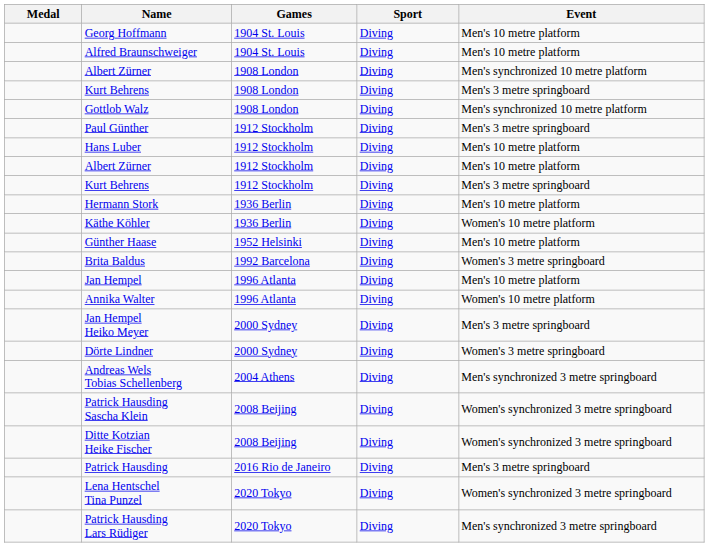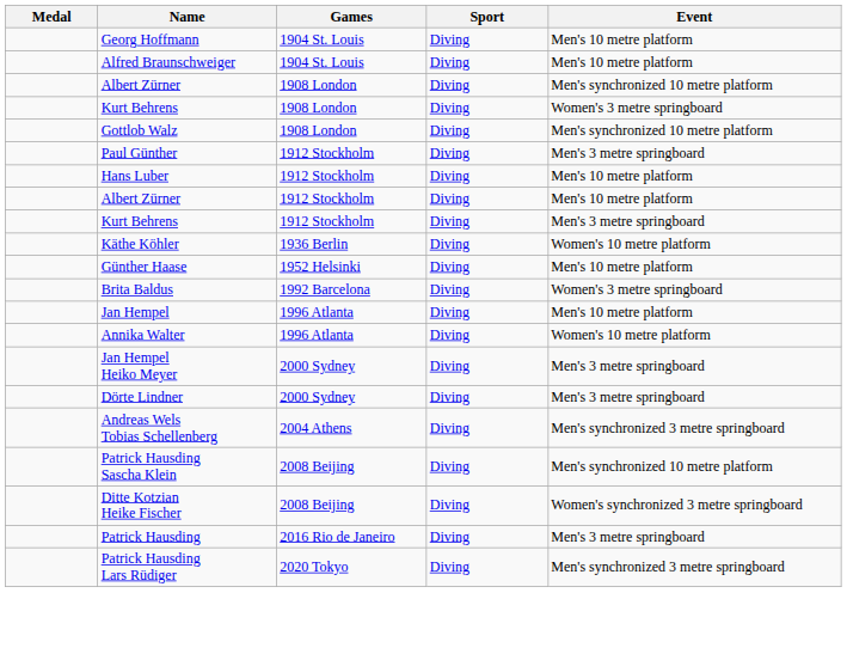 <table class="wikitable sortable">
 <tr>
 <th style="width:6em">Medal</th>
 <th style="width:12em">Name</th>
 <th style="width:10em">Games</th>
 <th style="width:8em">Sport</th>
 <th style="width:20em">Event</th>
 </tr>
 <tr>
 <td></td>
 <td><a href='#'>Georg Hoffmann</a></td>
 <td> <a href='#'>1904 St. Louis</a></td>
 <td> <a href='#'>Diving</a></td>
 <td>Men's 10 metre platform</td>
 </tr>
 <tr>
 <td></td>
 <td><a href='#'>Alfred Braunschweiger</a></td>
 <td> <a href='#'>1904 St. Louis</a></td>
 <td> <a href='#'>Diving</a></td>
 <td>Men's 10 metre platform</td>
 </tr>
 <tr>
 <td></td>
 <td><a href='#'>Albert Zürner</a></td>
 <td> <a href='#'>1908 London</a></td>
 <td> <a href='#'>Diving</a></td>
 <td>Men's synchronized 10 metre platform</td>
 </tr>
 <tr>
 <td></td>
 <td><a href='#'>Kurt Behrens</a></td>
 <td> <a href='#'>1908 London</a></td>
 <td> <a href='#'>Diving</a></td>
-<td>Men's 3 metre springboard</td>
+<td>Women's 3 metre springboard</td>
 </tr>
 <tr>
 <td></td>
 <td><a href='#'>Gottlob Walz</a></td>
 <td> <a href='#'>1908 London</a></td>
 <td> <a href='#'>Diving</a></td>
 <td>Men's synchronized 10 metre platform</td>
 </tr>
 <tr>
 <td></td>
 <td><a href='#'>Paul Günther</a></td>
 <td> <a href='#'>1912 Stockholm</a></td>
 <td> <a href='#'>Diving</a></td>
 <td>Men's 3 metre springboard</td>
 </tr>
 <tr>
 <td></td>
 <td><a href='#'>Hans Luber</a></td>
 <td> <a href='#'>1912 Stockholm</a></td>
 <td> <a href='#'>Diving</a></td>
 <td>Men's 10 metre platform</td>
 </tr>
 <tr>
 <td></td>
 <td><a href='#'>Albert Zürner</a></td>
 <td> <a href='#'>1912 Stockholm</a></td>
 <td> <a href='#'>Diving</a></td>
 <td>Men's 10 metre platform</td>
 </tr>
 <tr>
 <td></td>
 <td><a href='#'>Kurt Behrens</a></td>
 <td> <a href='#'>1912 Stockholm</a></td>
 <td> <a href='#'>Diving</a></td>
 <td>Men's 3 metre springboard</td>
-</tr>
-<tr>
-<td></td>
-<td><a href='#'>Hermann Stork</a></td>
-<td> <a href='#'>1936 Berlin</a></td>
-<td> <a href='#'>Diving</a></td>
-<td>Men's 10 metre platform</td>
 </tr>
 <tr>
 <td></td>
 <td><a href='#'>Käthe Köhler</a></td>
 <td> <a href='#'>1936 Berlin</a></td>
 <td> <a href='#'>Diving</a></td>
 <td>Women's 10 metre platform</td>
 </tr>
 <tr>
 <td></td>
 <td><a href='#'>Günther Haase</a></td>
 <td> <a href='#'>1952 Helsinki</a></td>
 <td> <a href='#'>Diving</a></td>
 <td>Men's 10 metre platform</td>
 </tr>
 <tr>
 <td></td>
 <td><a href='#'>Brita Baldus</a></td>
 <td> <a href='#'>1992 Barcelona</a></td>
 <td> <a href='#'>Diving</a></td>
 <td>Women's 3 metre springboard</td>
 </tr>
 <tr>
 <td></td>
 <td><a href='#'>Jan Hempel</a></td>
 <td> <a href='#'>1996 Atlanta</a></td>
 <td> <a href='#'>Diving</a></td>
 <td>Men's 10 metre platform</td>
 </tr>
 <tr>
 <td></td>
 <td><a href='#'>Annika Walter</a></td>
 <td> <a href='#'>1996 Atlanta</a></td>
 <td> <a href='#'>Diving</a></td>
 <td>Women's 10 metre platform</td>
 </tr>
 <tr>
 <td></td>
 <td><a href='#'>Jan Hempel</a><br><a href='#'>Heiko Meyer</a></td>
 <td> <a href='#'>2000 Sydney</a></td>
 <td> <a href='#'>Diving</a></td>
 <td>Men's 3 metre springboard</td>
 </tr>
 <tr>
 <td></td>
 <td><a href='#'>Dörte Lindner</a></td>
 <td> <a href='#'>2000 Sydney</a></td>
 <td> <a href='#'>Diving</a></td>
-<td>Women's 3 metre springboard</td>
+<td>Men's 3 metre springboard</td>
 </tr>
 <tr>
 <td></td>
 <td><a href='#'>Andreas Wels</a><br><a href='#'>Tobias Schellenberg</a></td>
 <td> <a href='#'>2004 Athens</a></td>
 <td> <a href='#'>Diving</a></td>
 <td>Men's synchronized 3 metre springboard</td>
 </tr>
 <tr>
 <td></td>
 <td><a href='#'>Patrick Hausding</a><br><a href='#'>Sascha Klein</a></td>
 <td> <a href='#'>2008 Beijing</a></td>
 <td> <a href='#'>Diving</a></td>
-<td>Women's synchronized 3 metre springboard</td>
+<td>Men's synchronized 10 metre platform</td>
 </tr>
 <tr>
 <td></td>
 <td><a href='#'>Ditte Kotzian</a><br><a href='#'>Heike Fischer</a></td>
 <td> <a href='#'>2008 Beijing</a></td>
 <td> <a href='#'>Diving</a></td>
 <td>Women's synchronized 3 metre springboard</td>
 </tr>
 <tr>
 <td></td>
 <td><a href='#'>Patrick Hausding</a></td>
 <td> <a href='#'>2016 Rio de Janeiro</a></td>
 <td> <a href='#'>Diving</a></td>
 <td>Men's 3 metre springboard</td>
 </tr>
 <tr>
 <td></td>
-<td><a href='#'>Lena Hentschel</a><br><a href='#'>Tina Punzel</a></td>
-<td> <a href='#'>2020 Tokyo</a></td>
-<td> <a href='#'>Diving</a></td>
-<td>Women's synchronized 3 metre springboard</td>
-</tr>
-<tr>
-<td></td>
 <td><a href='#'>Patrick Hausding</a><br><a href='#'>Lars Rüdiger</a></td>
 <td> <a href='#'>2020 Tokyo</a></td>
 <td> <a href='#'>Diving</a></td>
 <td>Men's synchronized 3 metre springboard</td>
 </tr>
 </table>
